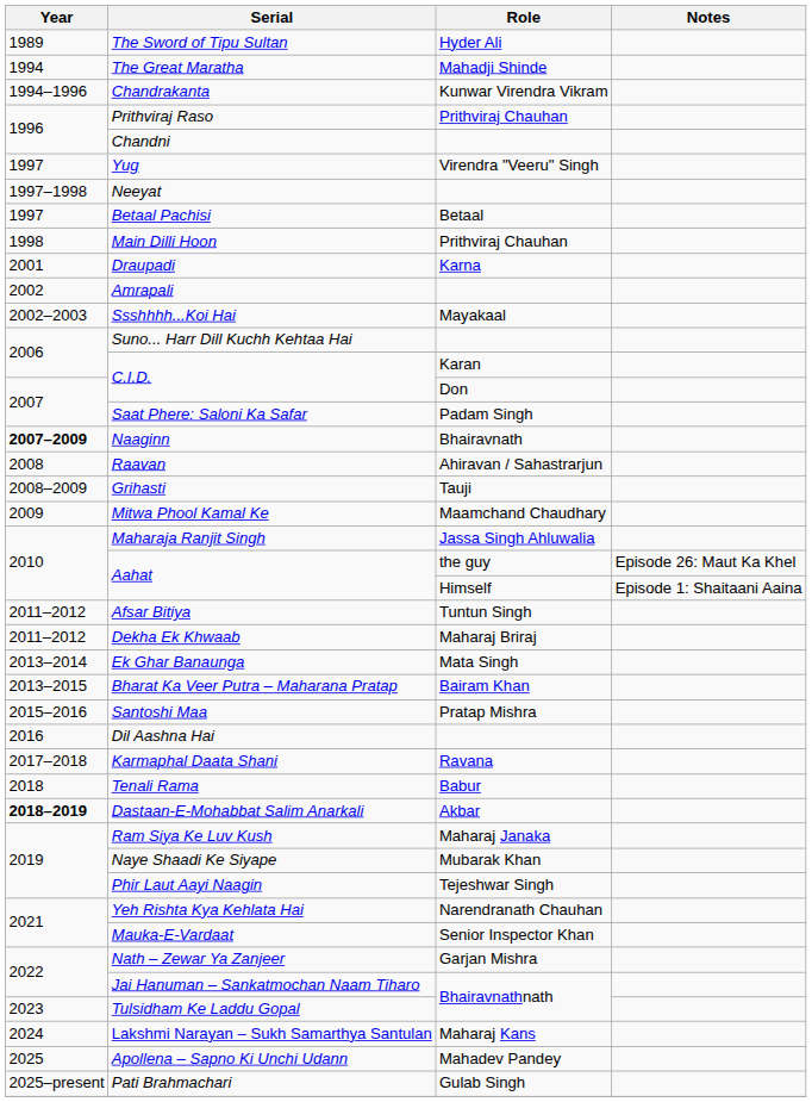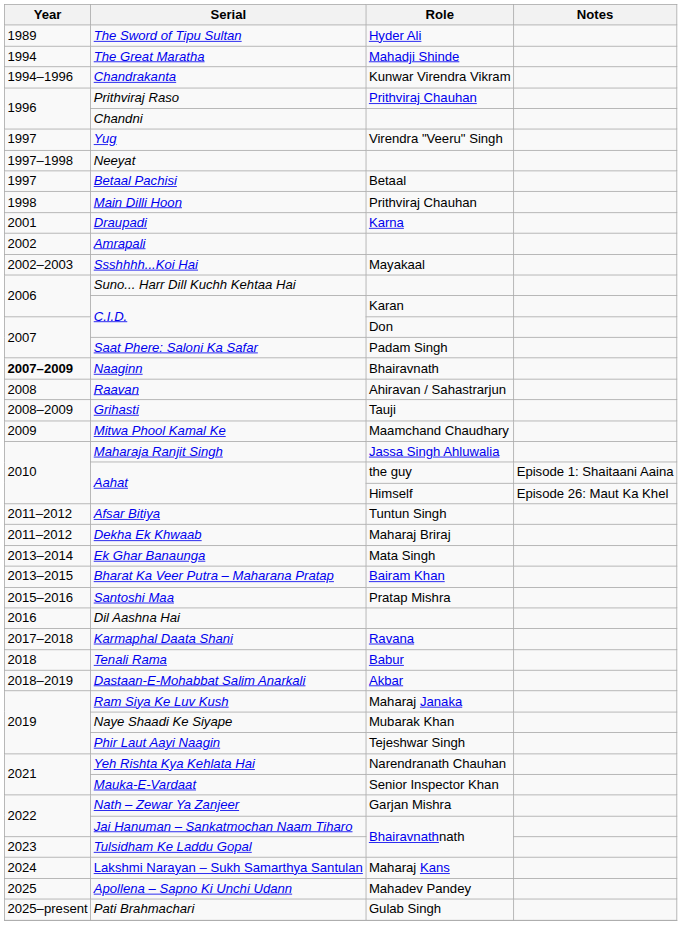 <table class="wikitable sortable">
 <tr>
 <th>Year</th>
 <th>Serial</th>
 <th>Role</th>
 <th>Notes</th>
 </tr>
 <tr>
 <td>1989</td>
 <td><em><a href='#'>The Sword of Tipu Sultan</a></em></td>
 <td><a href='#'>Hyder Ali</a></td>
 <td></td>
 </tr>
 <tr>
 <td>1994</td>
 <td><em><a href='#'>The Great Maratha</a></em></td>
 <td><a href='#'>Mahadji Shinde</a></td>
 <td></td>
 </tr>
 <tr>
 <td>1994–1996</td>
 <td><em><a href='#'>Chandrakanta</a></em></td>
 <td>Kunwar Virendra Vikram</td>
 <td></td>
 </tr>
 <tr>
 <td rowspan="2">1996</td>
 <td><em>Prithviraj Raso</em></td>
 <td><a href='#'>Prithviraj Chauhan</a></td>
 <td></td>
 </tr>
 <tr>
 <td><em>Chandni</em></td>
 <td></td>
 <td></td>
 </tr>
 <tr>
 <td>1997</td>
 <td><em><a href='#'>Yug</a></em></td>
 <td>Virendra "Veeru" Singh</td>
 <td></td>
 </tr>
 <tr>
 <td>1997–1998</td>
 <td><em>Neeyat</em></td>
 <td></td>
 <td></td>
 </tr>
 <tr>
 <td>1997</td>
 <td><em><a href='#'>Betaal Pachisi</a></em></td>
 <td>Betaal</td>
 <td></td>
 </tr>
 <tr>
 <td>1998</td>
 <td><em><a href='#'>Main Dilli Hoon</a></em></td>
 <td>Prithviraj Chauhan</td>
 <td></td>
 </tr>
 <tr>
 <td>2001</td>
 <td><em><a href='#'>Draupadi</a></em></td>
 <td><a href='#'>Karna</a></td>
 <td></td>
 </tr>
 <tr>
 <td>2002</td>
 <td><em><a href='#'>Amrapali</a></em></td>
 <td></td>
 <td></td>
 </tr>
 <tr>
 <td>2002–2003</td>
 <td><em><a href='#'>Ssshhhh...Koi Hai</a></em></td>
 <td>Mayakaal</td>
 <td></td>
 </tr>
 <tr>
 <td rowspan="2">2006</td>
 <td><em>Suno... Harr Dill Kuchh Kehtaa Hai</em></td>
 <td></td>
 <td></td>
 </tr>
 <tr>
 <td rowspan="2"><em><a href='#'>C.I.D.</a></em></td>
 <td>Karan</td>
 <td></td>
 </tr>
 <tr>
 <td rowspan="2">2007</td>
 <td>Don</td>
 <td></td>
 </tr>
 <tr>
 <td><em><a href='#'>Saat Phere: Saloni Ka Safar</a></em></td>
 <td>Padam Singh</td>
 <td></td>
 </tr>
 <tr>
 <td><strong>2007–2009</strong></td>
 <td><em><a href='#'>Naaginn</a></em></td>
 <td>Bhairavnath</td>
 <td></td>
 </tr>
 <tr>
 <td>2008</td>
 <td><em><a href='#'>Raavan</a></em></td>
 <td>Ahiravan / Sahastrarjun</td>
 <td></td>
 </tr>
 <tr>
 <td>2008–2009</td>
 <td><em><a href='#'>Grihasti</a></em></td>
 <td>Tauji</td>
 <td></td>
 </tr>
 <tr>
 <td>2009</td>
 <td><em><a href='#'>Mitwa Phool Kamal Ke</a></em></td>
 <td>Maamchand Chaudhary</td>
 <td></td>
 </tr>
 <tr>
 <td rowspan="3">2010</td>
 <td><em><a href='#'>Maharaja Ranjit Singh</a></em></td>
 <td><a href='#'>Jassa Singh Ahluwalia</a></td>
 <td></td>
 </tr>
 <tr>
 <td rowspan="2"><em><a href='#'>Aahat</a></em></td>
 <td>the guy</td>
-<td>Episode 26: Maut Ka Khel</td>
+<td>Episode 1: Shaitaani Aaina</td>
 </tr>
 <tr>
 <td>Himself</td>
-<td>Episode 1: Shaitaani Aaina</td>
+<td>Episode 26: Maut Ka Khel</td>
 </tr>
 <tr>
 <td>2011–2012</td>
 <td><em><a href='#'>Afsar Bitiya</a></em></td>
 <td>Tuntun Singh</td>
 <td></td>
 </tr>
 <tr>
 <td>2011–2012</td>
 <td><em><a href='#'>Dekha Ek Khwaab</a></em></td>
 <td>Maharaj Briraj</td>
 <td></td>
 </tr>
 <tr>
 <td>2013–2014</td>
 <td><em><a href='#'>Ek Ghar Banaunga</a></em></td>
 <td>Mata Singh</td>
 <td></td>
 </tr>
 <tr>
 <td>2013–2015</td>
 <td><em><a href='#'>Bharat Ka Veer Putra – Maharana Pratap</a></em></td>
 <td><a href='#'>Bairam Khan</a></td>
 <td></td>
 </tr>
 <tr>
 <td>2015–2016</td>
 <td><em><a href='#'>Santoshi Maa</a></em></td>
 <td>Pratap Mishra</td>
 <td></td>
 </tr>
 <tr>
 <td>2016</td>
 <td><em>Dil Aashna Hai</em></td>
 <td></td>
 <td></td>
 </tr>
 <tr>
 <td>2017–2018</td>
 <td><em><a href='#'>Karmaphal Daata Shani</a></em></td>
 <td><a href='#'>Ravana</a></td>
 <td></td>
 </tr>
 <tr>
 <td>2018</td>
 <td><em><a href='#'>Tenali Rama</a></em></td>
 <td><a href='#'>Babur</a></td>
 <td></td>
 </tr>
 <tr>
-<td><strong>2018–2019</strong></td>
+<td>2018–2019</td>
 <td><em><a href='#'>Dastaan-E-Mohabbat Salim Anarkali</a></em></td>
 <td><a href='#'>Akbar</a></td>
 <td></td>
 </tr>
 <tr>
 <td rowspan = "3">2019</td>
 <td><em><a href='#'>Ram Siya Ke Luv Kush</a></em></td>
 <td>Maharaj <a href='#'>Janaka</a></td>
 <td></td>
 </tr>
 <tr>
 <td><em>Naye Shaadi Ke Siyape</em></td>
 <td>Mubarak Khan</td>
 <td></td>
 </tr>
 <tr>
 <td><em><a href='#'>Phir Laut Aayi Naagin</a></em></td>
 <td>Tejeshwar Singh</td>
 <td></td>
 </tr>
 <tr>
 <td rowspan = "2">2021</td>
 <td><em><a href='#'>Yeh Rishta Kya Kehlata Hai</a></em></td>
 <td>Narendranath Chauhan</td>
 <td></td>
 </tr>
 <tr>
 <td><em><a href='#'>Mauka-E-Vardaat</a></em></td>
 <td>Senior Inspector Khan</td>
 <td></td>
 </tr>
 <tr>
 <td rowspan = "2">2022</td>
 <td><em><a href='#'>Nath – Zewar Ya Zanjeer</a></em></td>
 <td>Garjan Mishra</td>
 <td></td>
 </tr>
 <tr>
 <td><em><a href='#'>Jai Hanuman – Sankatmochan Naam Tiharo</a></em></td>
 <td rowspan = "2"><a href='#'>Bhairavnath</a>nath</td>
 <td></td>
 </tr>
 <tr>
 <td>2023</td>
 <td><em><a href='#'>Tulsidham Ke Laddu Gopal</a></em></td>
 <td></td>
 </tr>
 <tr>
 <td>2024</td>
 <td><a href='#'>Lakshmi Narayan – Sukh Samarthya Santulan</a></td>
 <td>Maharaj  <a href='#'> Kans</a></td>
 <td></td>
 </tr>
 <tr>
 <td>2025</td>
 <td><em><a href='#'>Apollena – Sapno Ki Unchi Udann</a></em></td>
 <td>Mahadev Pandey</td>
 <td></td>
 </tr>
 <tr>
 <td>2025–present</td>
 <td><em>Pati Brahmachari</em></td>
 <td>Gulab Singh</td>
 <td></td>
 </tr>
 <tr>
 </tr>
 </table>
